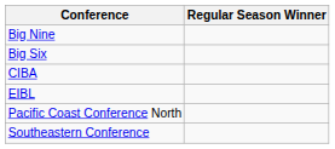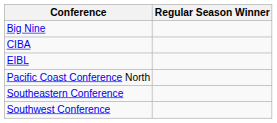 <table class="wikitable">
 <tr>
 <th>Conference</th>
 <th>Regular Season Winner</th>
 </tr>
 <tr>
 <td><a href='#'>Big Nine</a></td>
-<td></td>
-</tr>
-<tr>
-<td><a href='#'>Big Six</a></td>
 <td></td>
 </tr>
 <tr>
 <td><a href='#'>CIBA</a></td>
 <td></td>
 </tr>
 <tr>
 <td><a href='#'>EIBL</a></td>
 <td></td>
 </tr>
 <tr>
 <td><a href='#'>Pacific Coast Conference</a> North</td>
 <td></td>
 </tr>
 <tr>
 <td><a href='#'>Southeastern Conference</a></td>
 <td></td>
 </tr>
+<tr>
+<td><a href='#'>Southwest Conference</a></td>
+<td></td>
+</tr>
 </table>
